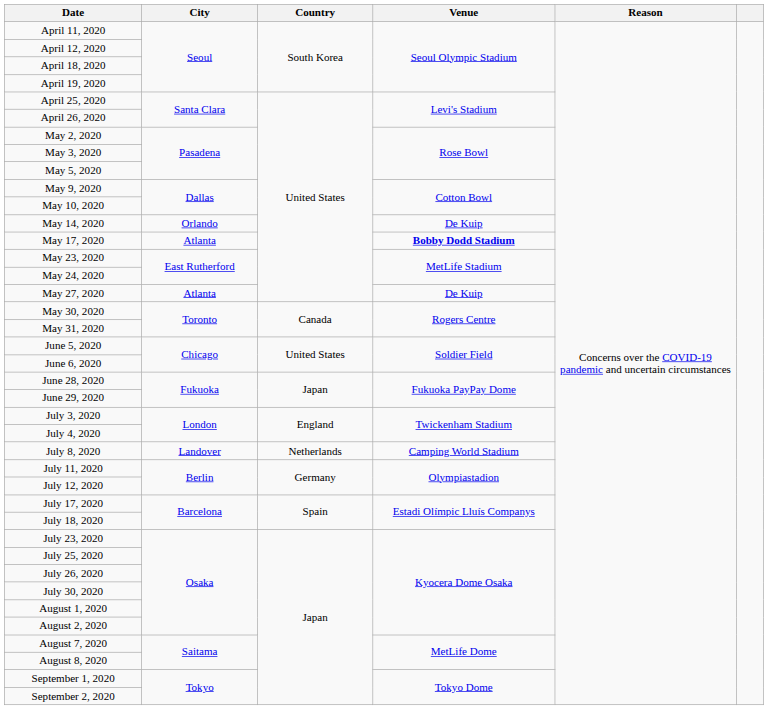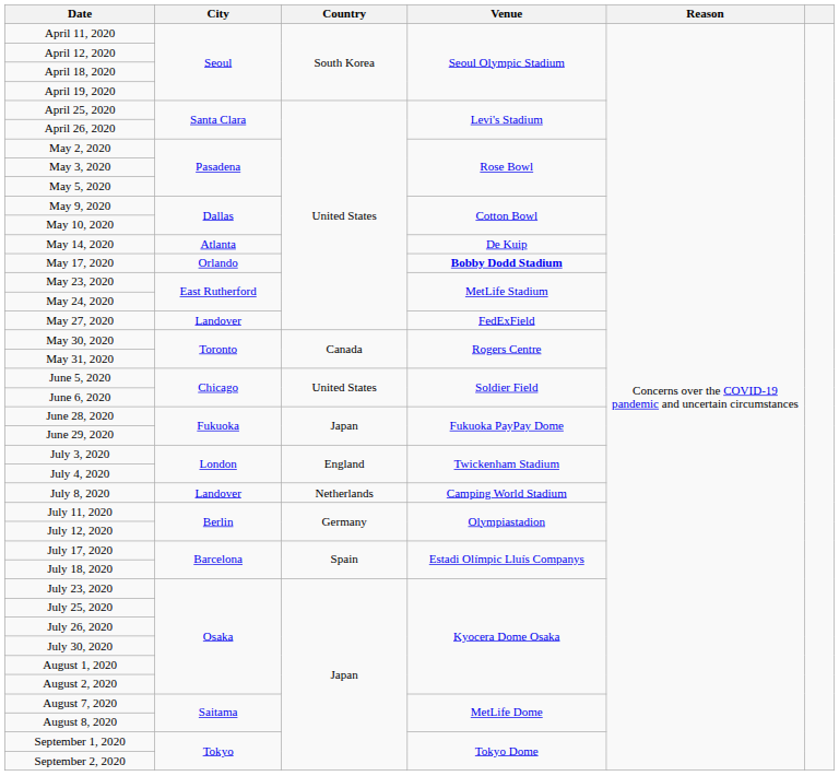 <table class="wikitable plainrowheaders" style="text-align:center;">
 <tr>
 <th scope="col" style="width:12em;">Date</th>
 <th scope="col" style="width:10em;">City</th>
 <th scope="col" style="width:10em;">Country</th>
 <th scope="col" style="width:16em;">Venue</th>
 <th scope="col" style="width:16em;">Reason</th>
 <th scope="col" style="width:2em;"></th>
 </tr>
 <tr>
 <td>April 11, 2020</td>
 <td rowspan="4"><a href='#'>Seoul</a></td>
 <td rowspan="4">South Korea</td>
 <td rowspan="4"><a href='#'>Seoul Olympic Stadium</a></td>
 <td rowspan="39">Concerns over the <a href='#'>COVID-19 pandemic</a> and uncertain circumstances</td>
 <td rowspan="39"></td>
 </tr>
 <tr>
 <td>April 12, 2020</td>
 </tr>
 <tr>
 <td>April 18, 2020</td>
 </tr>
 <tr>
 <td>April 19, 2020</td>
 </tr>
 <tr>
 <td>April 25, 2020</td>
 <td rowspan="2"><a href='#'>Santa Clara</a></td>
 <td rowspan="12">United States</td>
 <td rowspan="2"><a href='#'>Levi's Stadium</a></td>
 </tr>
 <tr>
 <td>April 26, 2020</td>
 </tr>
 <tr>
 <td>May 2, 2020</td>
 <td rowspan="3"><a href='#'>Pasadena</a></td>
 <td rowspan="3"><a href='#'>Rose Bowl</a></td>
 </tr>
 <tr>
 <td>May 3, 2020</td>
 </tr>
 <tr>
 <td>May 5, 2020</td>
 </tr>
 <tr>
 <td>May 9, 2020</td>
 <td rowspan="2"><a href='#'>Dallas</a></td>
 <td rowspan="2"><a href='#'>Cotton Bowl</a></td>
 </tr>
 <tr>
 <td>May 10, 2020</td>
 </tr>
 <tr>
 <td>May 14, 2020</td>
-<td><a href='#'>Orlando</a></td>
+<td><a href='#'>Atlanta</a></td>
 <td><a href='#'>De Kuip</a></td>
 </tr>
 <tr>
 <td>May 17, 2020</td>
-<td><a href='#'>Atlanta</a></td>
+<td><a href='#'>Orlando</a></td>
 <td><strong><a href='#'>Bobby Dodd Stadium</a></strong></td>
 </tr>
 <tr>
 <td>May 23, 2020</td>
 <td rowspan="2"><a href='#'>East Rutherford</a></td>
 <td rowspan="2"><a href='#'>MetLife Stadium</a></td>
 </tr>
 <tr>
 <td>May 24, 2020</td>
 </tr>
 <tr>
 <td>May 27, 2020</td>
-<td><a href='#'>Atlanta</a></td>
-<td><a href='#'>De Kuip</a></td>
+<td><a href='#'>Landover</a></td>
+<td><a href='#'>FedExField</a></td>
 </tr>
 <tr>
 <td>May 30, 2020</td>
 <td rowspan="2"><a href='#'>Toronto</a></td>
 <td rowspan="2">Canada</td>
 <td rowspan="2"><a href='#'>Rogers Centre</a></td>
 </tr>
 <tr>
 <td>May 31, 2020</td>
 </tr>
 <tr>
 <td>June 5, 2020</td>
 <td rowspan="2"><a href='#'>Chicago</a></td>
 <td rowspan="2">United States</td>
 <td rowspan="2"><a href='#'>Soldier Field</a></td>
 </tr>
 <tr>
 <td>June 6, 2020</td>
 </tr>
 <tr>
 <td>June 28, 2020</td>
 <td rowspan="2"><a href='#'>Fukuoka</a></td>
 <td rowspan="2">Japan</td>
 <td rowspan="2"><a href='#'>Fukuoka PayPay Dome</a></td>
 </tr>
 <tr>
 <td>June 29, 2020</td>
 </tr>
 <tr>
 <td>July 3, 2020</td>
 <td rowspan="2"><a href='#'>London</a></td>
 <td rowspan="2">England</td>
 <td rowspan="2"><a href='#'>Twickenham Stadium</a></td>
 </tr>
 <tr>
 <td>July 4, 2020</td>
 </tr>
 <tr>
 <td>July 8, 2020</td>
 <td><a href='#'>Landover</a></td>
 <td>Netherlands</td>
 <td><a href='#'>Camping World Stadium</a></td>
 </tr>
 <tr>
 <td>July 11, 2020</td>
 <td rowspan="2"><a href='#'>Berlin</a></td>
 <td rowspan="2">Germany</td>
 <td rowspan="2"><a href='#'>Olympiastadion</a></td>
 </tr>
 <tr>
 <td>July 12, 2020</td>
 </tr>
 <tr>
 <td>July 17, 2020</td>
 <td rowspan="2"><a href='#'>Barcelona</a></td>
 <td rowspan="2">Spain</td>
 <td rowspan="2"><a href='#'>Estadi Olímpic Lluís Companys</a></td>
 </tr>
 <tr>
 <td>July 18, 2020</td>
 </tr>
 <tr>
 <td>July 23, 2020</td>
 <td rowspan="6"><a href='#'>Osaka</a></td>
 <td rowspan="10">Japan</td>
 <td rowspan="6"><a href='#'>Kyocera Dome Osaka</a></td>
 </tr>
 <tr>
 <td>July 25, 2020</td>
 </tr>
 <tr>
 <td>July 26, 2020</td>
 </tr>
 <tr>
 <td>July 30, 2020</td>
 </tr>
 <tr>
 <td>August 1, 2020</td>
 </tr>
 <tr>
 <td>August 2, 2020</td>
 </tr>
 <tr>
 <td>August 7, 2020</td>
 <td rowspan="2"><a href='#'>Saitama</a></td>
 <td rowspan="2"><a href='#'>MetLife Dome</a></td>
 </tr>
 <tr>
 <td>August 8, 2020</td>
 </tr>
 <tr>
 <td>September 1, 2020</td>
 <td rowspan="2"><a href='#'>Tokyo</a></td>
 <td rowspan="2"><a href='#'>Tokyo Dome</a></td>
 </tr>
 <tr>
 <td>September 2, 2020</td>
 </tr>
 </table>
